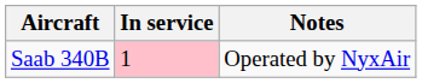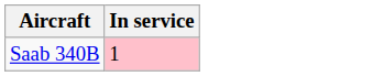 <table class="wikitable">
 <tr>
 <th>Aircraft</th>
 <th>In service</th>
-<th>Notes</th>
 </tr>
 <tr>
 <td><a href='#'>Saab 340B</a></td>
 <td style="background: pink;">1</td>
-<td>Operated by <a href='#'>NyxAir</a></td>
 </tr>
 </table>
